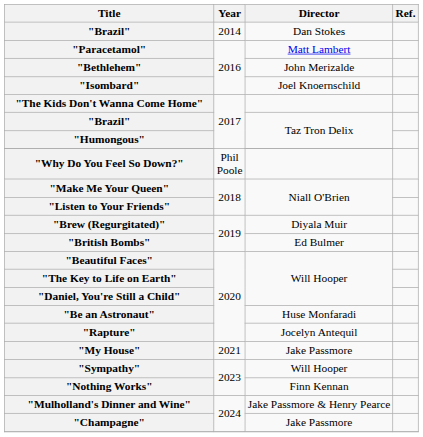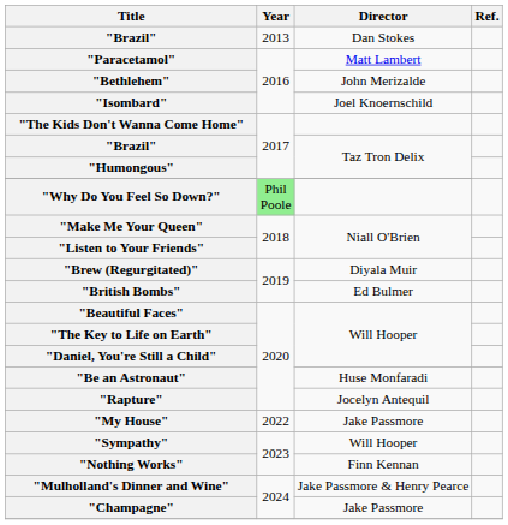 <table class="wikitable plainrowheaders" style="text-align:center;">
 <tr>
 <th scope="col" style="width:18em;">Title</th>
 <th scope="col" style="width:1em;">Year</th>
 <th scope="col">Director</th>
 <th scope="col">Ref.</th>
 </tr>
 <tr>
 <th scope="row">"Brazil"</th>
-<td>2014</td>
+<td>2013</td>
 <td>Dan Stokes</td>
 <td></td>
 </tr>
 <tr>
 <th scope="row">"Paracetamol"</th>
 <td rowspan="3">2016</td>
 <td><a href='#'>Matt Lambert</a></td>
 <td></td>
 </tr>
 <tr>
 <th scope="row">"Bethlehem"</th>
 <td>John Merizalde</td>
 <td></td>
 </tr>
 <tr>
 <th scope="row">"Isombard"</th>
 <td>Joel Knoernschild</td>
 <td></td>
 </tr>
 <tr>
 <th scope="row">"The Kids Don't Wanna Come Home"</th>
 <td rowspan="4">2017</td>
 <td></td>
 <td></td>
 </tr>
 <tr>
 <th scope="row">"Brazil"</th>
 <td rowspan="2">Taz Tron Delix</td>
 <td></td>
 </tr>
 <tr>
 <th scope="row">"Humongous"</th>
 <td></td>
 </tr>
 <tr>
 </tr>
 <tr>
 <th scope="row">"Why Do You Feel So Down?"</th>
-<td>Phil Poole</td>
+<td style="background: lightgreen;">Phil Poole</td>
 <td></td>
 </tr>
 <tr>
 <th scope="row">"Make Me Your Queen"</th>
 <td rowspan="2">2018</td>
 <td rowspan="2">Niall O'Brien</td>
 <td></td>
 </tr>
 <tr>
 <th scope="row">"Listen to Your Friends"</th>
 <td></td>
 </tr>
 <tr>
 <th scope="row">"Brew (Regurgitated)"</th>
 <td rowspan="2">2019</td>
 <td>Diyala Muir</td>
 <td></td>
 </tr>
 <tr>
 <th scope="row">"British Bombs"</th>
 <td>Ed Bulmer</td>
 <td></td>
 </tr>
 <tr>
 <th scope="row">"Beautiful Faces"</th>
 <td rowspan="5">2020</td>
 <td rowspan="3">Will Hooper</td>
 <td></td>
 </tr>
 <tr>
 <th scope="row">"The Key to Life on Earth"</th>
 <td></td>
 </tr>
 <tr>
 <th scope="row">"Daniel, You're Still a Child"</th>
 <td></td>
 </tr>
 <tr>
 <th scope="row">"Be an Astronaut"</th>
 <td>Huse Monfaradi</td>
 <td></td>
 </tr>
 <tr>
 <th scope="row">"Rapture"</th>
 <td>Jocelyn Antequil</td>
 <td></td>
 </tr>
 <tr>
 <th scope="row">"My House"</th>
-<td>2021</td>
+<td>2022</td>
 <td>Jake Passmore</td>
 <td></td>
 </tr>
 <tr>
 <th scope="row">"Sympathy"</th>
 <td rowspan="2">2023</td>
 <td>Will Hooper</td>
 <td></td>
 </tr>
 <tr>
 <th scope="row">"Nothing Works"</th>
 <td>Finn Kennan</td>
 <td></td>
 </tr>
 <tr>
 <th scope="row">"Mulholland's Dinner and Wine"</th>
 <td rowspan="2">2024</td>
 <td>Jake Passmore & Henry Pearce</td>
 <td></td>
 </tr>
 <tr>
 <th scope="row">"Champagne"</th>
 <td>Jake Passmore</td>
 <td></td>
 </tr>
 <tr>
 </tr>
 </table>
